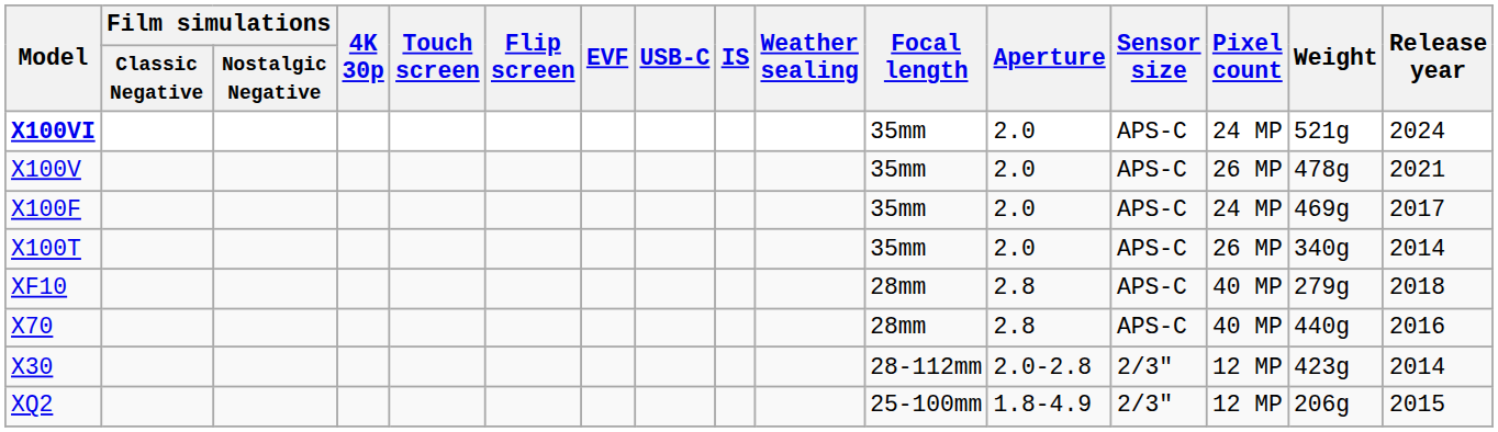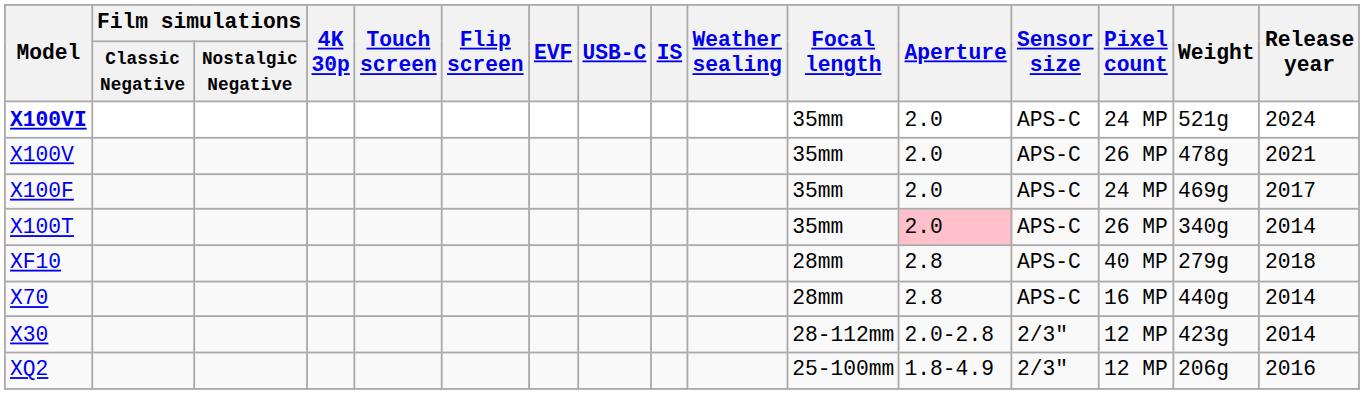 <table class="wikitable col10right col11right col12right col14right col15right" style="font-size:90%;white-space:nowrap">
 <tr>
 <th rowspan=2>Model</th>
 <th colspan=2>Film simulations</th>
 <th rowspan=2><a href='#'>4K</a><br><a href='#'>30p</a></th>
 <th rowspan=2><a href='#'>Touch<br>screen</a></th>
 <th rowspan=2><a href='#'>Flip<br>screen</a></th>
 <th rowspan=2><a href='#'>EVF</a></th>
 <th rowspan=2><a href='#'>USB-C</a></th>
 <th rowspan=2><a href='#'>IS</a></th>
 <th rowspan=2><a href='#'>Weather<br>sealing</a></th>
 <th rowspan=2><a href='#'>Focal<br>length</a></th>
 <th rowspan=2><a href='#'>Aperture</a></th>
 <th rowspan=2><a href='#'>Sensor<br>size</a></th>
 <th rowspan=2><a href='#'>Pixel<br>count</a></th>
 <th rowspan=2>Weight</th>
 <th rowspan=2>Release<br>year</th>
 </tr>
 <tr>
 <th><small>Classic<br>Negative</small></th>
 <th><small>Nostalgic<br>Negative</small></th>
 </tr>
 <tr style="background:#fff">
 <td><strong><a href='#'>X100VI</a></strong></td>
 <td></td>
 <td></td>
 <td></td>
 <td></td>
 <td></td>
 <td></td>
 <td></td>
 <td></td>
 <td></td>
 <td>35mm</td>
 <td>2.0</td>
 <td>APS-C</td>
 <td>24 MP</td>
 <td>521g</td>
 <td>2024</td>
 </tr>
 <tr>
 <td><a href='#'>X100V</a></td>
 <td></td>
 <td></td>
 <td></td>
 <td></td>
 <td></td>
 <td></td>
 <td></td>
 <td></td>
 <td></td>
 <td>35mm</td>
 <td>2.0</td>
 <td>APS-C</td>
 <td>26 MP</td>
 <td>478g</td>
 <td>2021</td>
 </tr>
 <tr>
 <td><a href='#'>X100F</a></td>
 <td></td>
 <td></td>
 <td></td>
 <td></td>
 <td></td>
 <td></td>
 <td></td>
 <td></td>
 <td></td>
 <td>35mm</td>
 <td>2.0</td>
 <td>APS-C</td>
 <td>24 MP</td>
 <td>469g</td>
 <td>2017</td>
 </tr>
 <tr>
 <td><a href='#'>X100T</a></td>
 <td></td>
 <td></td>
 <td></td>
 <td></td>
 <td></td>
 <td></td>
 <td></td>
 <td></td>
 <td></td>
 <td>35mm</td>
-<td>2.0</td>
+<td style="background: pink;">2.0</td>
 <td>APS-C</td>
 <td>26 MP</td>
 <td>340g</td>
 <td>2014</td>
 </tr>
 <tr>
 <td><a href='#'>XF10</a></td>
 <td></td>
 <td></td>
 <td></td>
 <td></td>
 <td></td>
 <td></td>
 <td></td>
 <td></td>
 <td></td>
 <td>28mm</td>
 <td>2.8</td>
 <td>APS-C</td>
 <td>40 MP</td>
 <td>279g</td>
 <td>2018</td>
 </tr>
 <tr>
 <td><a href='#'>X70</a></td>
 <td></td>
 <td></td>
 <td></td>
 <td></td>
 <td></td>
 <td></td>
 <td></td>
 <td></td>
 <td></td>
 <td>28mm</td>
 <td>2.8</td>
 <td>APS-C</td>
-<td>40 MP</td>
+<td>16 MP</td>
 <td>440g</td>
-<td>2016</td>
+<td>2014</td>
 </tr>
 <tr>
 <td><a href='#'>X30</a></td>
 <td></td>
 <td></td>
 <td></td>
 <td></td>
 <td></td>
 <td></td>
 <td></td>
 <td></td>
 <td></td>
 <td>28-112mm</td>
 <td>2.0-2.8</td>
 <td>2/3″</td>
 <td>12 MP</td>
 <td>423g</td>
 <td>2014</td>
 </tr>
 <tr>
 <td><a href='#'>XQ2</a></td>
 <td></td>
 <td></td>
 <td></td>
 <td></td>
 <td></td>
 <td></td>
 <td></td>
 <td></td>
 <td></td>
 <td>25-100mm</td>
 <td>1.8-4.9</td>
 <td>2/3″</td>
 <td>12 MP</td>
 <td>206g</td>
-<td>2015</td>
+<td>2016</td>
 </tr>
 </table>
